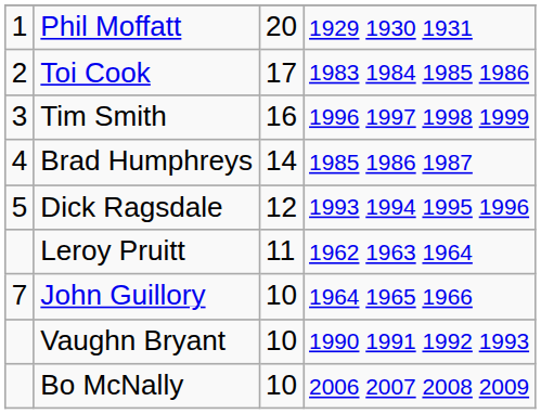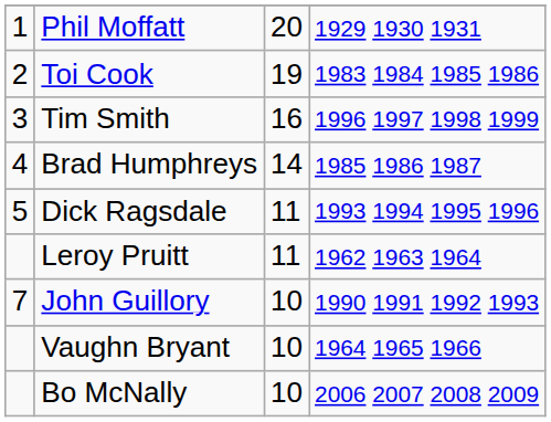 <table class="wikitable">
 <tr>
 </tr>
 <tr>
 <td>1</td>
 <td><a href='#'>Phil Moffatt</a></td>
 <td>20</td>
 <td style="font-size:80%;"><a href='#'>1929</a> <a href='#'>1930</a> <a href='#'>1931</a></td>
 </tr>
 <tr>
 <td>2</td>
 <td><a href='#'>Toi Cook</a></td>
-<td>17</td>
+<td>19</td>
 <td style="font-size:80%;"><a href='#'>1983</a> <a href='#'>1984</a> <a href='#'>1985</a> <a href='#'>1986</a></td>
 </tr>
 <tr>
 <td>3</td>
 <td>Tim Smith</td>
 <td>16</td>
 <td style="font-size:80%;"><a href='#'>1996</a> <a href='#'>1997</a> <a href='#'>1998</a> <a href='#'>1999</a></td>
 </tr>
 <tr>
 <td>4</td>
 <td>Brad Humphreys</td>
 <td>14</td>
 <td style="font-size:80%;"><a href='#'>1985</a> <a href='#'>1986</a> <a href='#'>1987</a></td>
 </tr>
 <tr>
 <td>5</td>
 <td>Dick Ragsdale</td>
-<td>12</td>
+<td>11</td>
 <td style="font-size:80%;"><a href='#'>1993</a> <a href='#'>1994</a> <a href='#'>1995</a> <a href='#'>1996</a></td>
 </tr>
 <tr>
 <td></td>
 <td>Leroy Pruitt</td>
 <td>11</td>
 <td style="font-size:80%;"><a href='#'>1962</a> <a href='#'>1963</a> <a href='#'>1964</a></td>
 </tr>
 <tr>
 <td>7</td>
 <td><a href='#'>John Guillory</a></td>
 <td>10</td>
-<td style="font-size:80%;"><a href='#'>1964</a> <a href='#'>1965</a> <a href='#'>1966</a></td>
+<td style="font-size:80%;"><a href='#'>1990</a> <a href='#'>1991</a> <a href='#'>1992</a> <a href='#'>1993</a></td>
 </tr>
 <tr>
 <td></td>
 <td>Vaughn Bryant</td>
 <td>10</td>
-<td style="font-size:80%;"><a href='#'>1990</a> <a href='#'>1991</a> <a href='#'>1992</a> <a href='#'>1993</a></td>
+<td style="font-size:80%;"><a href='#'>1964</a> <a href='#'>1965</a> <a href='#'>1966</a></td>
 </tr>
 <tr>
 <td></td>
 <td>Bo McNally</td>
 <td>10</td>
 <td style="font-size:80%;"><a href='#'>2006</a> <a href='#'>2007</a> <a href='#'>2008</a> <a href='#'>2009</a></td>
 </tr>
 </table>
